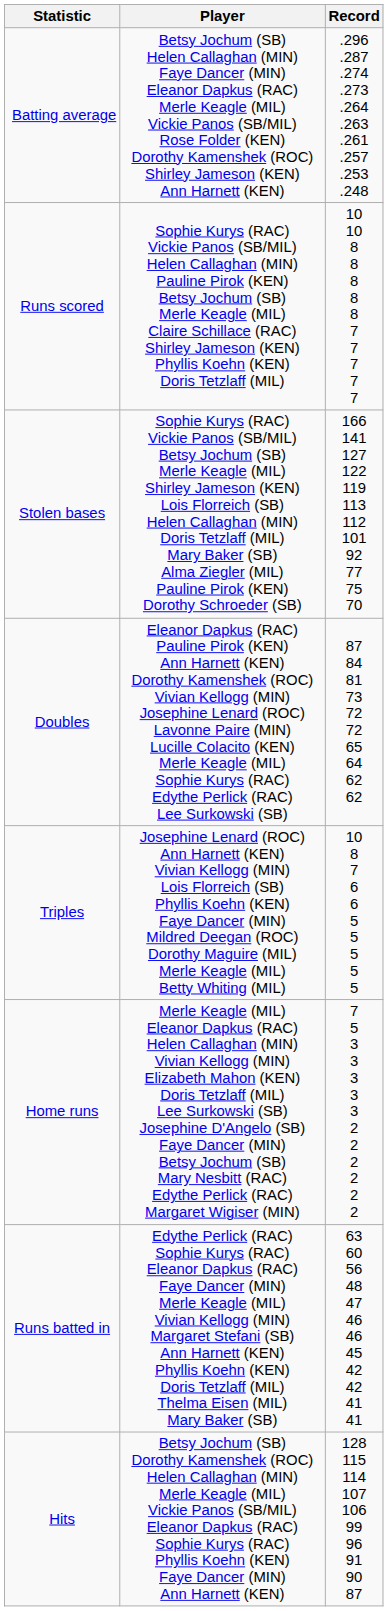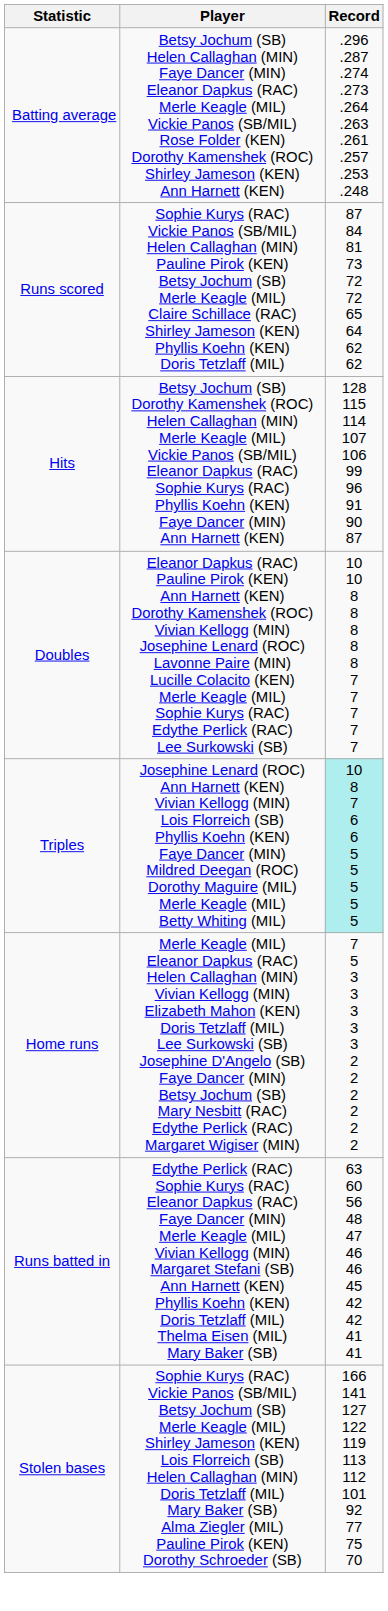 <table class="wikitable">
 <tr>
 <th>Statistic</th>
 <th>Player</th>
 <th>Record</th>
 </tr>
 <tr align=center>
 <td> <a href='#'>Batting average</a></td>
 <td><a href='#'>Betsy Jochum</a> (SB)<br><a href='#'>Helen Callaghan</a> (MIN)<br><a href='#'>Faye Dancer</a> (MIN)<br><a href='#'>Eleanor Dapkus</a> (RAC)<br><a href='#'>Merle Keagle</a> (MIL)<br><a href='#'>Vickie Panos</a> (SB/MIL)<br><a href='#'>Rose Folder</a> (KEN)<br>   <a href='#'>Dorothy Kamenshek</a> (ROC)   <br><a href='#'>Shirley Jameson</a> (KEN)<br><a href='#'>Ann Harnett</a> (KEN)</td>
 <td>.296<br>.287<br>.274<br>.273<br>.264<br>.263<br>.261<br>.257<br>.253<br>.248</td>
 </tr>
 <tr align=center>
 <td><a href='#'>Runs scored</a></td>
 <td><a href='#'>Sophie Kurys</a> (RAC)<br><a href='#'>Vickie Panos</a> (SB/MIL)<br><a href='#'>Helen Callaghan</a> (MIN)<br><a href='#'>Pauline Pirok</a> (KEN)<br><a href='#'>Betsy Jochum</a> (SB)<br><a href='#'>Merle Keagle</a> (MIL)<br><a href='#'>Claire Schillace</a> (RAC)<br><a href='#'>Shirley Jameson</a> (KEN)<br><a href='#'>Phyllis Koehn</a> (KEN)<br><a href='#'>Doris Tetzlaff</a> (MIL)</td>
-<td>10<br>10<br>8<br>8<br>8<br>8<br>8<br>7<br>7<br>7<br>7<br>7</td>
+<td>87<br>84<br>81<br>73<br>72<br>72<br>65<br>64<br>62<br>62</td>
 </tr>
 <tr align=center>
-<td><a href='#'>Stolen bases</a></td>
-<td><a href='#'>Sophie Kurys</a> (RAC)<br><a href='#'>Vickie Panos</a> (SB/MIL)<br><a href='#'>Betsy Jochum</a> (SB)<br><a href='#'>Merle Keagle</a> (MIL)<br><a href='#'>Shirley Jameson</a> (KEN)<br><a href='#'>Lois Florreich</a> (SB)<br><a href='#'>Helen Callaghan</a> (MIN)<br><a href='#'>Doris Tetzlaff</a> (MIL)<br><a href='#'>Mary Baker</a> (SB)<br><a href='#'>Alma Ziegler</a> (MIL)<br><a href='#'>Pauline Pirok</a> (KEN)<br><a href='#'>Dorothy Schroeder</a> (SB)</td>
-<td>166<br>141<br>127<br>122<br>119<br>113<br>112<br>101<br>92<br>77<br>75<br>70</td>
+<td><a href='#'>Hits</a></td>
+<td><a href='#'>Betsy Jochum</a> (SB)<br><a href='#'>Dorothy Kamenshek</a> (ROC)<br><a href='#'>Helen Callaghan</a> (MIN)<br><a href='#'>Merle Keagle</a> (MIL)<br><a href='#'>Vickie Panos</a> (SB/MIL)<br><a href='#'>Eleanor Dapkus</a> (RAC)<br><a href='#'>Sophie Kurys</a> (RAC)<br><a href='#'>Phyllis Koehn</a> (KEN)<br><a href='#'>Faye Dancer</a> (MIN)<br><a href='#'>Ann Harnett</a> (KEN)</td>
+<td>128<br>115<br>114<br>107<br>106<br>99<br>96<br>91<br>90<br>87</td>
 </tr>
 <tr align=center>
 <td><a href='#'>Doubles</a></td>
 <td><a href='#'>Eleanor Dapkus</a> (RAC)<br><a href='#'>Pauline Pirok</a> (KEN)<br><a href='#'>Ann Harnett</a> (KEN)<br><a href='#'>Dorothy Kamenshek</a> (ROC)<br><a href='#'>Vivian Kellogg</a> (MIN)<br><a href='#'>Josephine Lenard</a> (ROC)<br><a href='#'>Lavonne Paire</a> (MIN)<br><a href='#'>Lucille Colacito</a> (KEN)<br><a href='#'>Merle Keagle</a> (MIL)<br><a href='#'>Sophie Kurys</a> (RAC)<br><a href='#'>Edythe Perlick</a> (RAC)<br><a href='#'>Lee Surkowski</a> (SB)</td>
-<td>87<br>84<br>81<br>73<br>72<br>72<br>65<br>64<br>62<br>62</td>
+<td>10<br>10<br>8<br>8<br>8<br>8<br>8<br>7<br>7<br>7<br>7<br>7</td>
 </tr>
 <tr align=center>
 <td><a href='#'>Triples</a></td>
 <td><a href='#'>Josephine Lenard</a> (ROC)<br><a href='#'>Ann Harnett</a> (KEN)<br><a href='#'>Vivian Kellogg</a> (MIN)<br><a href='#'>Lois Florreich</a> (SB)<br><a href='#'>Phyllis Koehn</a> (KEN)<br><a href='#'>Faye Dancer</a> (MIN)<br><a href='#'>Mildred Deegan</a> (ROC)<br><a href='#'>Dorothy Maguire</a> (MIL)<br><a href='#'>Merle Keagle</a> (MIL)<br><a href='#'>Betty Whiting</a> (MIL)</td>
-<td>10<br>8<br>7<br>6<br>6<br>5<br>5<br>5<br>5<br>5</td>
+<td style="background: paleturquoise;">10<br>8<br>7<br>6<br>6<br>5<br>5<br>5<br>5<br>5</td>
 </tr>
 <tr align=center>
 <td><a href='#'>Home runs</a></td>
 <td><a href='#'>Merle Keagle</a> (MIL)<br><a href='#'>Eleanor Dapkus</a> (RAC)<br><a href='#'>Helen Callaghan</a> (MIN)<br><a href='#'>Vivian Kellogg</a> (MIN)<br><a href='#'>Elizabeth Mahon</a> (KEN)<br><a href='#'>Doris Tetzlaff</a> (MIL)<br><a href='#'>Lee Surkowski</a> (SB)<br><a href='#'>Josephine D'Angelo</a> (SB)<br><a href='#'>Faye Dancer</a> (MIN)<br><a href='#'>Betsy Jochum</a> (SB)<br><a href='#'>Mary Nesbitt</a> (RAC)<br><a href='#'>Edythe Perlick</a> (RAC)<br><a href='#'>Margaret Wigiser</a> (MIN)</td>
 <td>7<br>5<br>3<br>3<br>3<br>3<br>3<br>2<br>2<br>2<br>2<br>2<br>2</td>
 </tr>
 <tr align=center>
 <td><a href='#'>Runs batted in</a></td>
 <td><a href='#'>Edythe Perlick</a> (RAC)<br><a href='#'>Sophie Kurys</a> (RAC)<br><a href='#'>Eleanor Dapkus</a> (RAC)<br><a href='#'>Faye Dancer</a> (MIN)<br><a href='#'>Merle Keagle</a> (MIL)<br><a href='#'>Vivian Kellogg</a> (MIN)<br><a href='#'>Margaret Stefani</a> (SB)<br><a href='#'>Ann Harnett</a> (KEN)<br><a href='#'>Phyllis Koehn</a> (KEN)<br><a href='#'>Doris Tetzlaff</a> (MIL)<br><a href='#'>Thelma Eisen</a> (MIL)<br><a href='#'>Mary Baker</a> (SB)</td>
 <td>63<br>60<br>56<br>48<br>47<br>46<br>46<br>45<br>42<br>42<br>41<br>41</td>
 </tr>
 <tr align=center>
-<td><a href='#'>Hits</a></td>
-<td><a href='#'>Betsy Jochum</a> (SB)<br><a href='#'>Dorothy Kamenshek</a> (ROC)<br><a href='#'>Helen Callaghan</a> (MIN)<br><a href='#'>Merle Keagle</a> (MIL)<br><a href='#'>Vickie Panos</a> (SB/MIL)<br><a href='#'>Eleanor Dapkus</a> (RAC)<br><a href='#'>Sophie Kurys</a> (RAC)<br><a href='#'>Phyllis Koehn</a> (KEN)<br><a href='#'>Faye Dancer</a> (MIN)<br><a href='#'>Ann Harnett</a> (KEN)</td>
-<td>128<br>115<br>114<br>107<br>106<br>99<br>96<br>91<br>90<br>87</td>
+<td><a href='#'>Stolen bases</a></td>
+<td><a href='#'>Sophie Kurys</a> (RAC)<br><a href='#'>Vickie Panos</a> (SB/MIL)<br><a href='#'>Betsy Jochum</a> (SB)<br><a href='#'>Merle Keagle</a> (MIL)<br><a href='#'>Shirley Jameson</a> (KEN)<br><a href='#'>Lois Florreich</a> (SB)<br><a href='#'>Helen Callaghan</a> (MIN)<br><a href='#'>Doris Tetzlaff</a> (MIL)<br><a href='#'>Mary Baker</a> (SB)<br><a href='#'>Alma Ziegler</a> (MIL)<br><a href='#'>Pauline Pirok</a> (KEN)<br><a href='#'>Dorothy Schroeder</a> (SB)</td>
+<td>166<br>141<br>127<br>122<br>119<br>113<br>112<br>101<br>92<br>77<br>75<br>70</td>
 </tr>
 </table>
